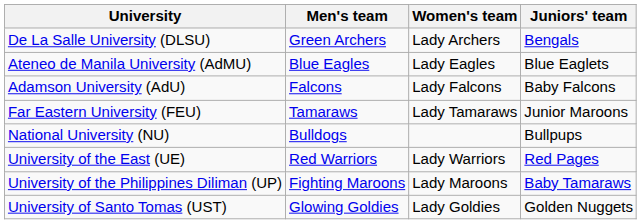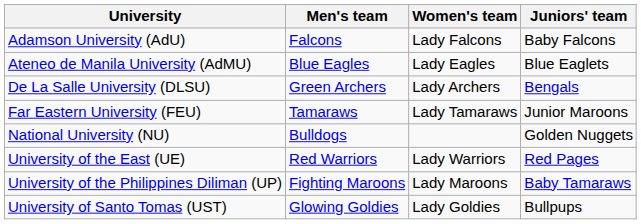 <table class=wikitable>
 <tr>
 <th>University</th>
 <th>Men's team</th>
 <th>Women's team</th>
 <th>Juniors' team</th>
 </tr>
 <tr>
-<td><a href='#'>De La Salle University</a> (DLSU)</td>
-<td><a href='#'>Green Archers</a></td>
-<td>Lady Archers</td>
-<td><a href='#'>Bengals</a></td>
+<td><a href='#'>Adamson University</a> (AdU)</td>
+<td><a href='#'>Falcons</a></td>
+<td>Lady Falcons</td>
+<td>Baby Falcons</td>
 </tr>
 <tr>
 <td><a href='#'>Ateneo de Manila University</a> (AdMU)</td>
 <td><a href='#'>Blue Eagles</a></td>
 <td>Lady Eagles</td>
 <td>Blue Eaglets</td>
 </tr>
 <tr>
-<td><a href='#'>Adamson University</a> (AdU)</td>
-<td><a href='#'>Falcons</a></td>
-<td>Lady Falcons</td>
-<td>Baby Falcons</td>
+<td><a href='#'>De La Salle University</a> (DLSU)</td>
+<td><a href='#'>Green Archers</a></td>
+<td>Lady Archers</td>
+<td><a href='#'>Bengals</a></td>
 </tr>
 <tr>
 <td><a href='#'>Far Eastern University</a> (FEU)</td>
 <td><a href='#'>Tamaraws</a></td>
 <td>Lady Tamaraws</td>
 <td>Junior Maroons</td>
 </tr>
 <tr>
 <td><a href='#'>National University</a> (NU)</td>
 <td><a href='#'>Bulldogs</a></td>
 <td></td>
-<td>Bullpups</td>
+<td>Golden Nuggets</td>
 </tr>
 <tr>
 <td><a href='#'>University of the East</a> (UE)</td>
 <td><a href='#'>Red Warriors</a></td>
 <td>Lady Warriors</td>
 <td><a href='#'>Red Pages</a></td>
 </tr>
 <tr>
 <td><a href='#'>University of the Philippines Diliman</a> (UP)</td>
 <td><a href='#'>Fighting Maroons</a></td>
 <td>Lady Maroons</td>
 <td><a href='#'>Baby Tamaraws</a></td>
 </tr>
 <tr>
 <td><a href='#'>University of Santo Tomas</a> (UST)</td>
 <td><a href='#'>Glowing Goldies</a></td>
 <td>Lady Goldies</td>
-<td>Golden Nuggets</td>
+<td>Bullpups</td>
 </tr>
 </table>
